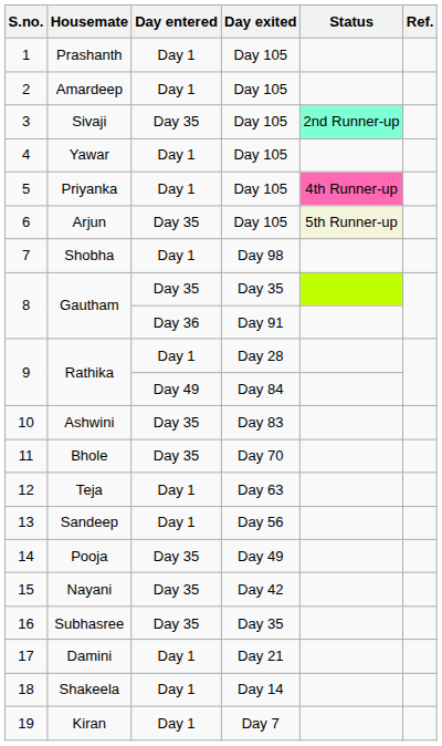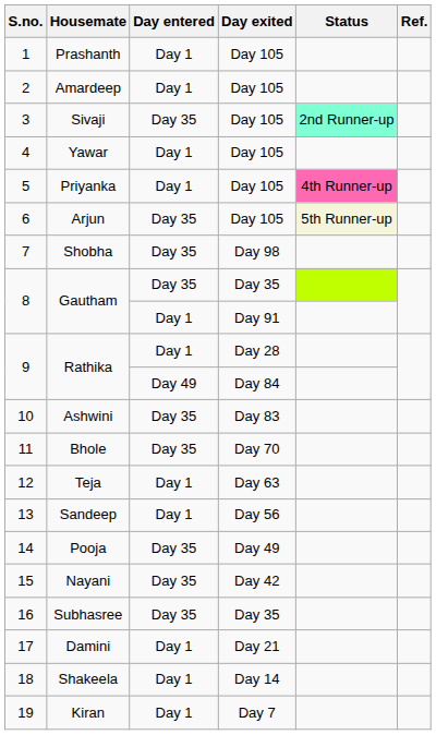 <table class="wikitable sortable" style=" text-align:center; font-size:85%;  line-height:25px; width:auto;">
 <tr>
 <th>S.no.</th>
 <th scope="col" style="background: #0000Z0;color: black">Housemate</th>
 <th scope="col" style="background:#0000Z0;color: black">Day entered</th>
 <th scope="col" style="background: #0000Z0;color: black">Day exited</th>
 <th scope="col" style="background: #0000Z0;color: black">Status</th>
 <th>Ref.</th>
 </tr>
 <tr>
 <td>1</td>
 <td>Prashanth</td>
 <td>Day 1</td>
 <td>Day 105</td>
 <td></td>
 <td></td>
 </tr>
 <tr>
 <td>2</td>
 <td>Amardeep</td>
 <td>Day 1</td>
 <td>Day 105</td>
 <td></td>
 <td></td>
 </tr>
 <tr>
 <td>3</td>
 <td>Sivaji</td>
 <td>Day 35</td>
 <td>Day 105</td>
 <td style="background:#7FFFD4; text-align:center;">2nd Runner-up</td>
 <td></td>
 </tr>
 <tr>
 <td>4</td>
 <td>Yawar</td>
 <td>Day 1</td>
 <td>Day 105</td>
 <td></td>
 <td></td>
 </tr>
 <tr>
 <td>5</td>
 <td>Priyanka</td>
 <td>Day 1</td>
 <td>Day 105</td>
 <td style="background:#FF69B4; text-align:center;">4th Runner-up</td>
 <td></td>
 </tr>
 <tr>
 <td>6</td>
 <td>Arjun</td>
 <td>Day 35</td>
 <td>Day 105</td>
 <td style="background:beige; text-align:center;">5th Runner-up</td>
 <td></td>
 </tr>
 <tr>
 <td>7</td>
 <td>Shobha</td>
-<td>Day 1</td>
+<td>Day 35</td>
 <td>Day 98</td>
 <td></td>
 <td></td>
 </tr>
 <tr>
 <td rowspan="2">8</td>
 <td rowspan="2">Gautham</td>
 <td>Day 35</td>
 <td>Day 35</td>
 <td bgcolor="#BFFF00"></td>
 <td rowspan="2"></td>
 </tr>
 <tr>
-<td>Day 36</td>
+<td>Day 1</td>
 <td>Day 91</td>
 <td></td>
 </tr>
 <tr>
 <td rowspan="2">9</td>
 <td rowspan="2">Rathika</td>
 <td>Day 1</td>
 <td>Day 28</td>
 <td></td>
 <td rowspan="2"></td>
 </tr>
 <tr>
 <td>Day 49</td>
 <td>Day 84</td>
 <td></td>
 </tr>
 <tr>
 <td>10</td>
 <td>Ashwini</td>
 <td>Day 35</td>
 <td>Day 83</td>
 <td></td>
 <td></td>
 </tr>
 <tr>
 <td>11</td>
 <td>Bhole</td>
 <td>Day 35</td>
 <td>Day 70</td>
 <td></td>
 <td></td>
 </tr>
 <tr>
 <td>12</td>
 <td>Teja</td>
 <td>Day 1</td>
 <td>Day 63</td>
 <td></td>
 <td></td>
 </tr>
 <tr>
 <td>13</td>
 <td>Sandeep</td>
 <td>Day 1</td>
 <td>Day 56</td>
 <td></td>
 <td></td>
 </tr>
 <tr>
 <td>14</td>
 <td>Pooja</td>
 <td>Day 35</td>
 <td>Day 49</td>
 <td></td>
 <td></td>
 </tr>
 <tr>
 <td>15</td>
 <td>Nayani</td>
 <td>Day 35</td>
 <td>Day 42</td>
 <td></td>
 <td></td>
 </tr>
 <tr>
 <td>16</td>
 <td>Subhasree</td>
 <td>Day 35</td>
 <td>Day 35</td>
 <td></td>
 <td></td>
 </tr>
 <tr>
 <td>17</td>
 <td>Damini</td>
 <td>Day 1</td>
 <td>Day 21</td>
 <td></td>
 <td></td>
 </tr>
 <tr>
 <td>18</td>
 <td>Shakeela</td>
 <td>Day 1</td>
 <td>Day 14</td>
 <td></td>
 <td></td>
 </tr>
 <tr>
 <td>19</td>
 <td>Kiran</td>
 <td>Day 1</td>
 <td>Day 7</td>
 <td></td>
 <td></td>
 </tr>
 </table>
